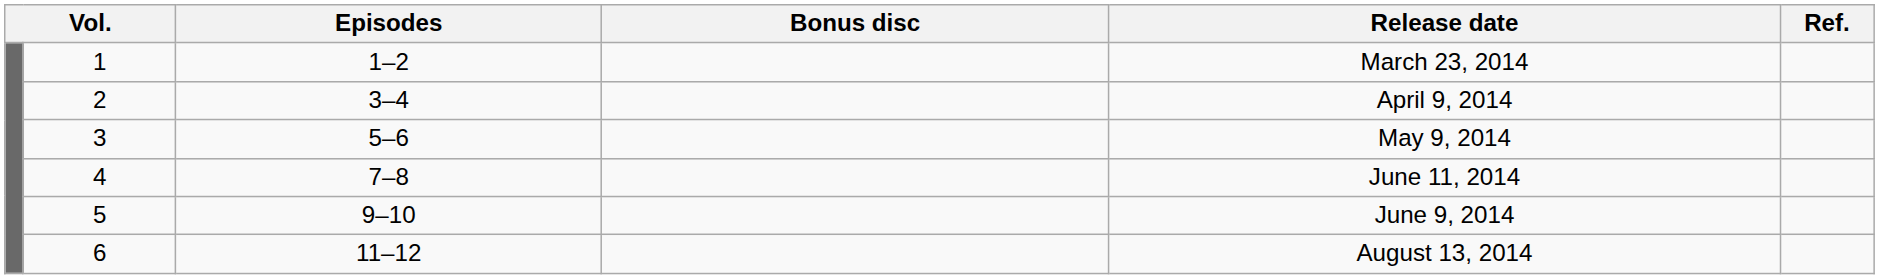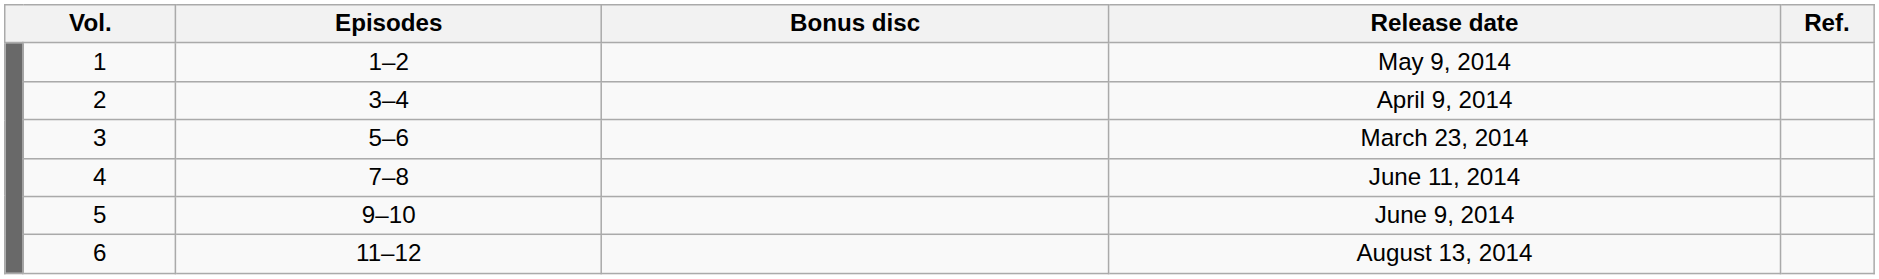 <table class="wikitable" style="text-align: center; width: 98%;">
 <tr>
 <th colspan="2">Vol.</th>
 <th>Episodes</th>
 <th>Bonus disc</th>
 <th>Release date</th>
 <th width="5%">Ref.</th>
 </tr>
 <tr>
 <td rowspan="10" width="1%" style="background: DimGray;"></td>
 <td>1</td>
 <td>1–2</td>
 <td></td>
-<td>March 23, 2014</td>
+<td>May 9, 2014</td>
 <td></td>
 </tr>
 <tr>
 <td>2</td>
 <td>3–4</td>
 <td></td>
 <td>April 9, 2014</td>
 <td></td>
 </tr>
 <tr>
 <td>3</td>
 <td>5–6</td>
 <td></td>
-<td>May 9, 2014</td>
+<td>March 23, 2014</td>
 <td></td>
 </tr>
 <tr>
 <td>4</td>
 <td>7–8</td>
 <td></td>
 <td>June 11, 2014</td>
 <td></td>
 </tr>
 <tr>
 <td>5</td>
 <td>9–10</td>
 <td></td>
 <td>June 9, 2014</td>
 <td></td>
 </tr>
 <tr>
 <td>6</td>
 <td>11–12</td>
 <td></td>
 <td>August 13, 2014</td>
 <td></td>
 </tr>
 </table>
